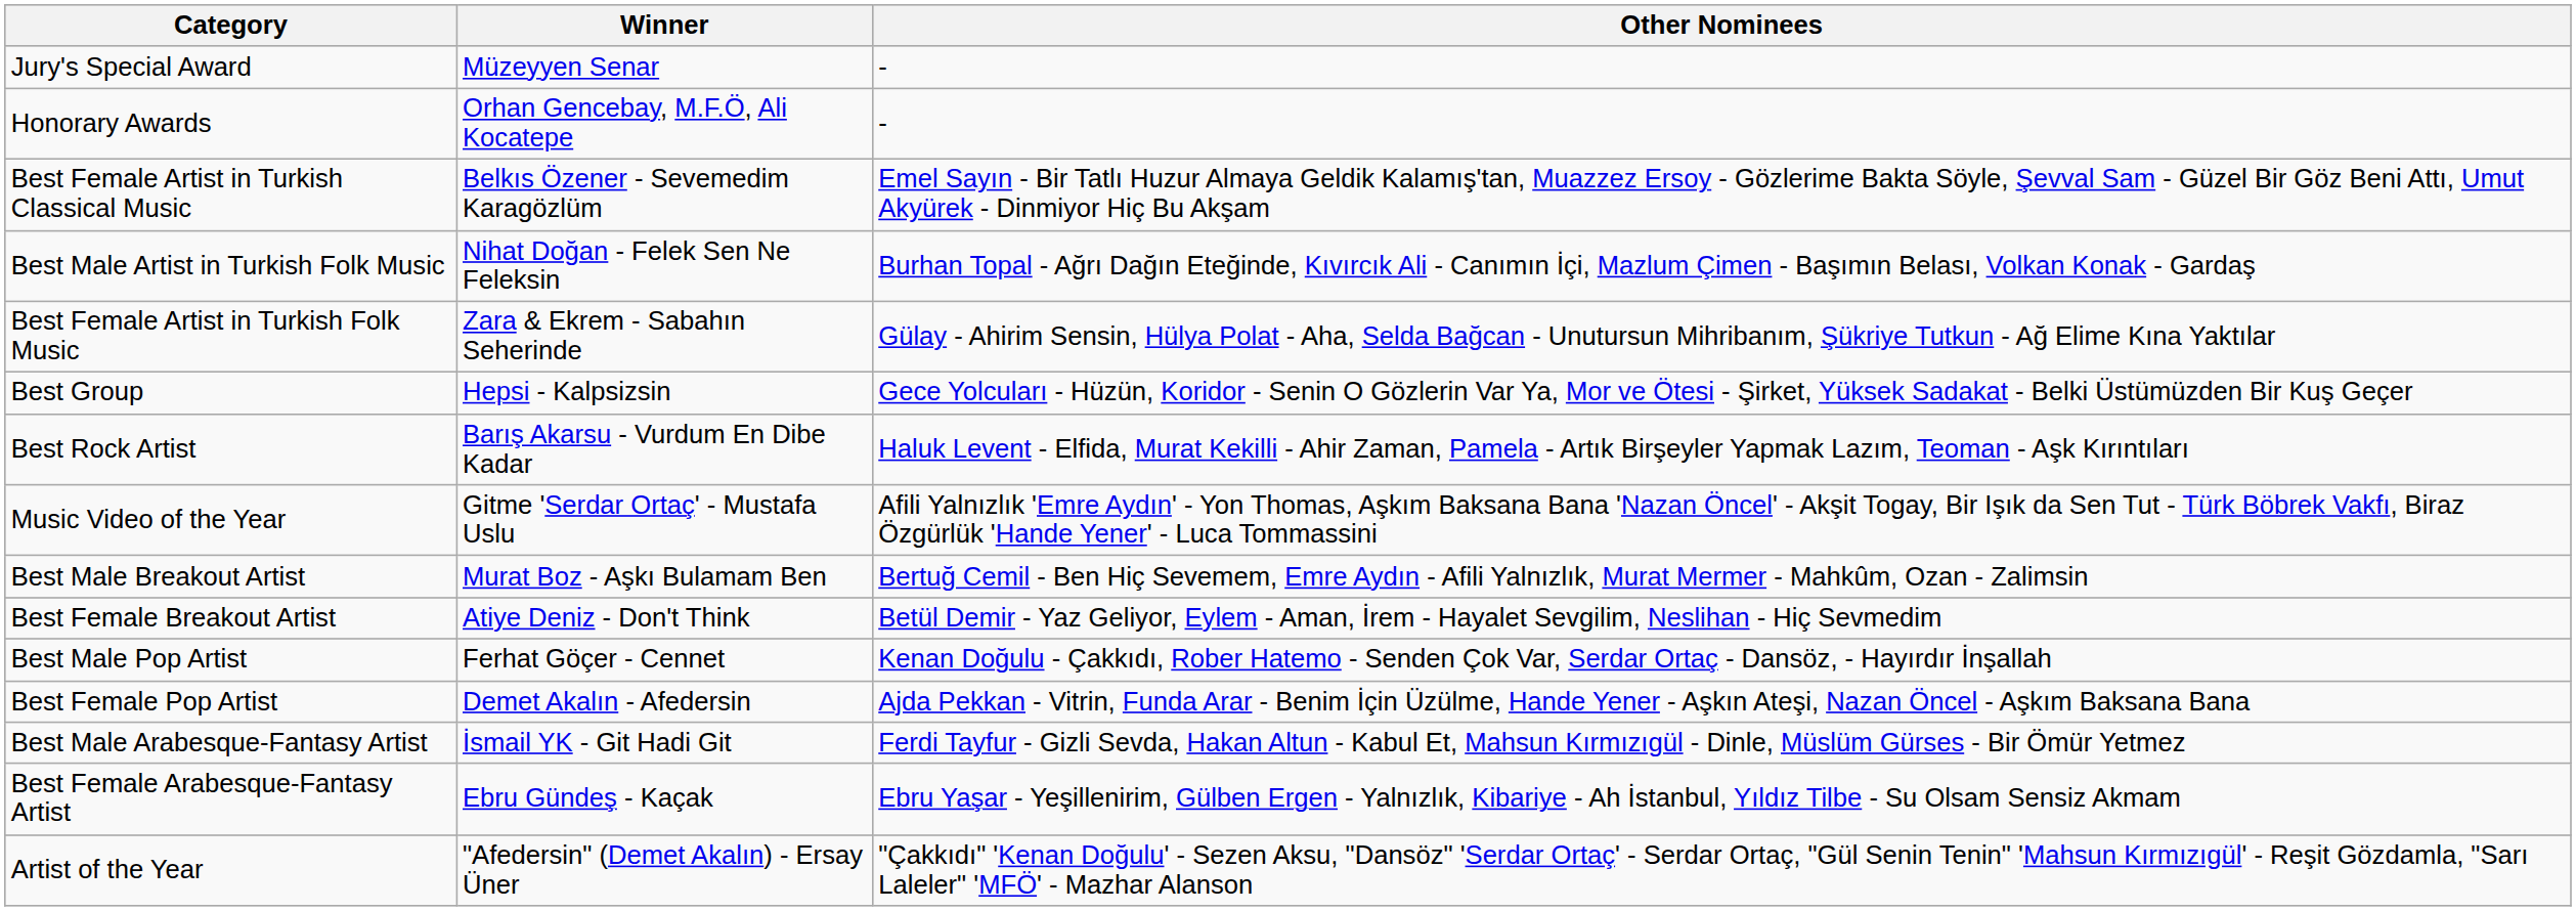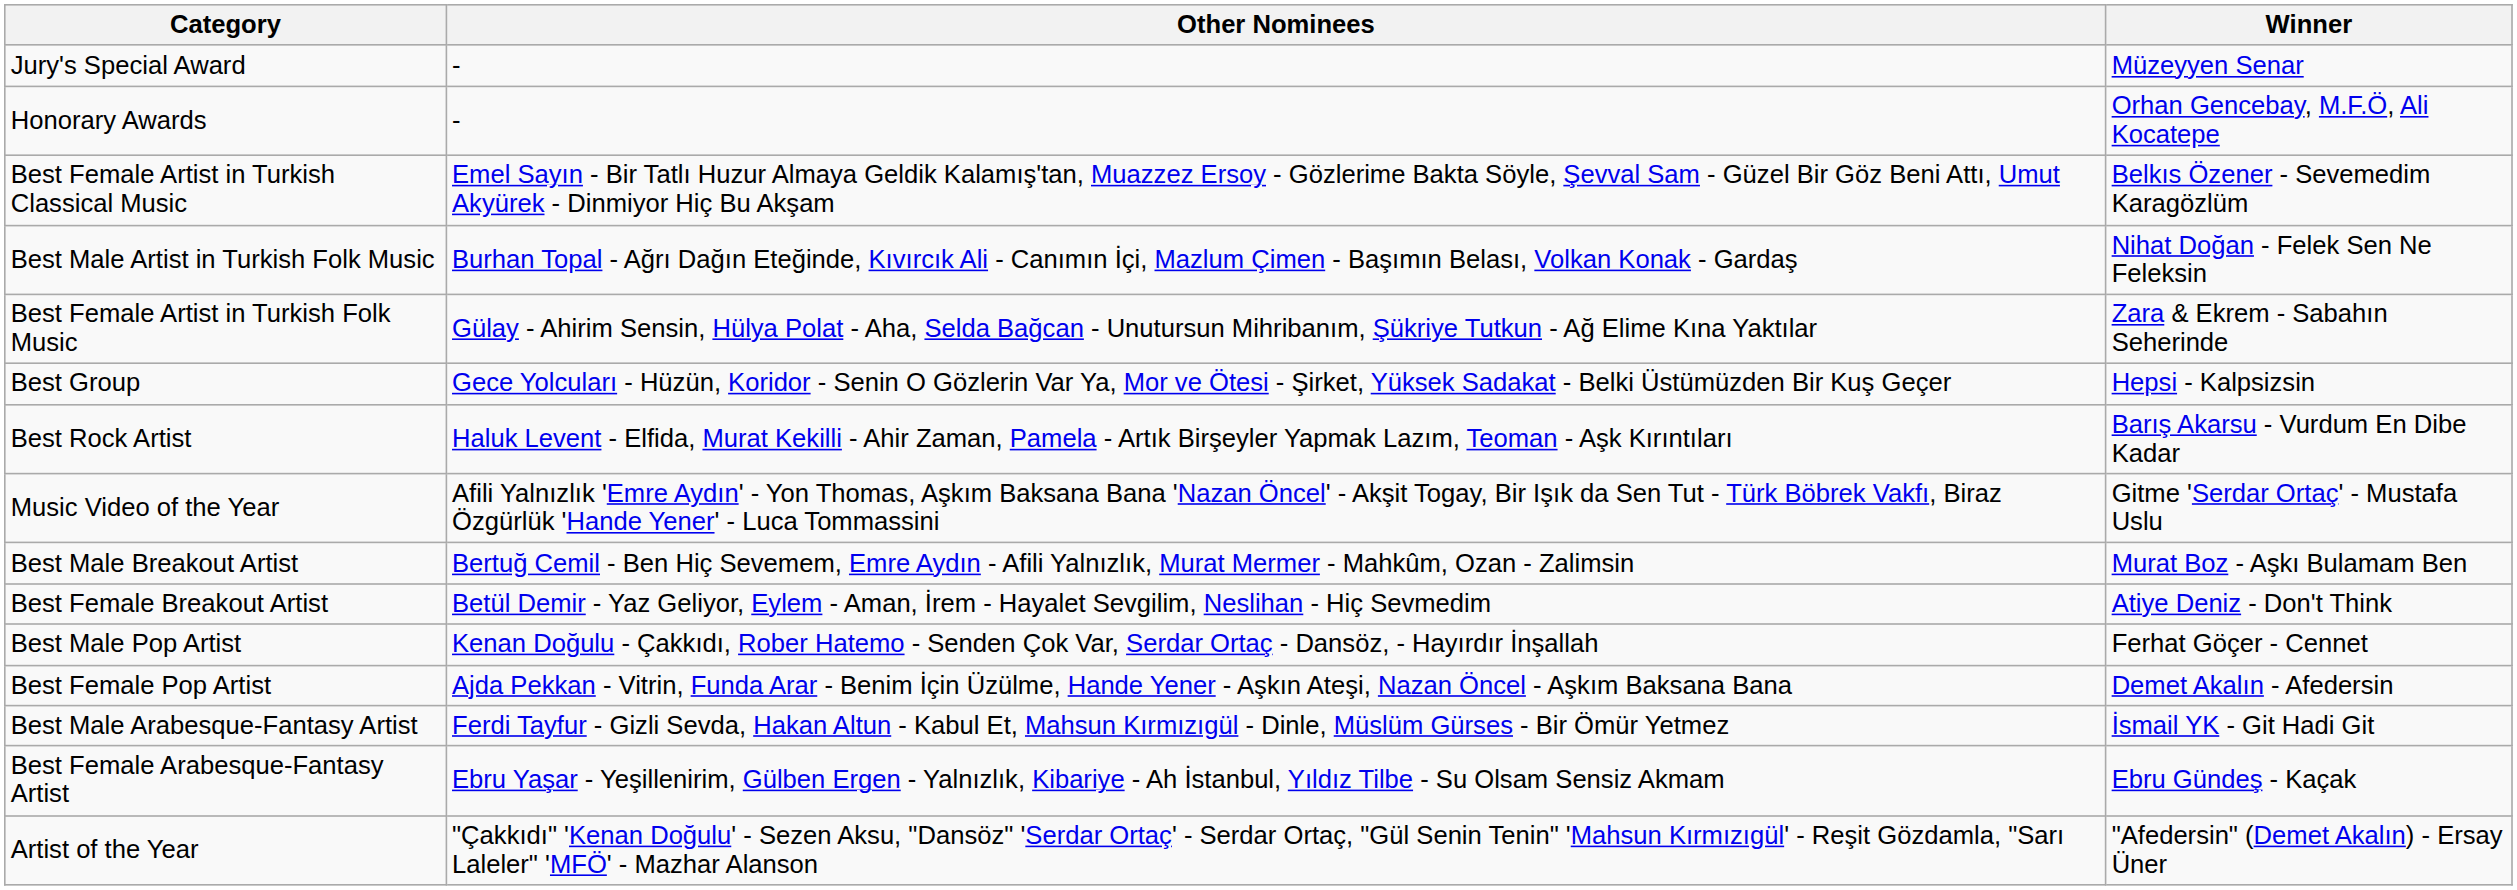 <table class="wikitable">
 <tr>
 <th>Category</th>
+<th>Other Nominees</th>
 <th>Winner</th>
-<th>Other Nominees</th>
 </tr>
 <tr>
 <td>Jury's Special Award</td>
+<td>-</td>
 <td><a href='#'>Müzeyyen Senar</a></td>
-<td>-</td>
 </tr>
 <tr>
 <td>Honorary Awards</td>
+<td>-</td>
 <td><a href='#'>Orhan Gencebay</a>, <a href='#'>M.F.Ö</a>, <a href='#'>Ali Kocatepe</a></td>
-<td>-</td>
 </tr>
 <tr>
 <td>Best Female Artist in Turkish Classical Music</td>
+<td><a href='#'>Emel Sayın</a> - Bir Tatlı Huzur Almaya Geldik Kalamış'tan, <a href='#'>Muazzez Ersoy</a> - Gözlerime Bakta Söyle, <a href='#'>Şevval Sam</a> - Güzel Bir Göz Beni Attı, <a href='#'>Umut Akyürek</a> - Dinmiyor Hiç Bu Akşam</td>
 <td><a href='#'>Belkıs Özener</a> - Sevemedim Karagözlüm</td>
-<td><a href='#'>Emel Sayın</a> - Bir Tatlı Huzur Almaya Geldik Kalamış'tan, <a href='#'>Muazzez Ersoy</a> - Gözlerime Bakta Söyle, <a href='#'>Şevval Sam</a> - Güzel Bir Göz Beni Attı, <a href='#'>Umut Akyürek</a> - Dinmiyor Hiç Bu Akşam</td>
 </tr>
 <tr>
 <td>Best Male Artist in Turkish Folk Music</td>
+<td><a href='#'>Burhan Topal</a> - Ağrı Dağın Eteğinde, <a href='#'>Kıvırcık Ali</a> - Canımın İçi, <a href='#'>Mazlum Çimen</a> - Başımın Belası, <a href='#'>Volkan Konak</a> - Gardaş</td>
 <td><a href='#'>Nihat Doğan</a> - Felek Sen Ne Feleksin</td>
-<td><a href='#'>Burhan Topal</a> - Ağrı Dağın Eteğinde, <a href='#'>Kıvırcık Ali</a> - Canımın İçi, <a href='#'>Mazlum Çimen</a> - Başımın Belası, <a href='#'>Volkan Konak</a> - Gardaş</td>
 </tr>
 <tr>
 <td>Best Female Artist in Turkish Folk Music</td>
+<td><a href='#'>Gülay</a> - Ahirim Sensin, <a href='#'>Hülya Polat</a> - Aha, <a href='#'>Selda Bağcan</a> - Unutursun Mihribanım, <a href='#'>Şükriye Tutkun</a> - Ağ Elime Kına Yaktılar</td>
 <td><a href='#'>Zara</a> & Ekrem - Sabahın Seherinde</td>
-<td><a href='#'>Gülay</a> - Ahirim Sensin, <a href='#'>Hülya Polat</a> - Aha, <a href='#'>Selda Bağcan</a> - Unutursun Mihribanım, <a href='#'>Şükriye Tutkun</a> - Ağ Elime Kına Yaktılar</td>
 </tr>
 <tr>
 <td>Best Group</td>
+<td><a href='#'>Gece Yolcuları</a> - Hüzün, <a href='#'>Koridor</a> - Senin O Gözlerin Var Ya, <a href='#'>Mor ve Ötesi</a> - Şirket, <a href='#'>Yüksek Sadakat</a> - Belki Üstümüzden Bir Kuş Geçer</td>
 <td><a href='#'>Hepsi</a> - Kalpsizsin</td>
-<td><a href='#'>Gece Yolcuları</a> - Hüzün, <a href='#'>Koridor</a> - Senin O Gözlerin Var Ya, <a href='#'>Mor ve Ötesi</a> - Şirket, <a href='#'>Yüksek Sadakat</a> - Belki Üstümüzden Bir Kuş Geçer</td>
 </tr>
 <tr>
 <td>Best Rock Artist</td>
+<td><a href='#'>Haluk Levent</a> - Elfida, <a href='#'>Murat Kekilli</a> - Ahir Zaman, <a href='#'>Pamela</a> - Artık Birşeyler Yapmak Lazım, <a href='#'>Teoman</a> - Aşk Kırıntıları</td>
 <td><a href='#'>Barış Akarsu</a> - Vurdum En Dibe Kadar</td>
-<td><a href='#'>Haluk Levent</a> - Elfida, <a href='#'>Murat Kekilli</a> - Ahir Zaman, <a href='#'>Pamela</a> - Artık Birşeyler Yapmak Lazım, <a href='#'>Teoman</a> - Aşk Kırıntıları</td>
 </tr>
 <tr>
 <td>Music Video of the Year</td>
+<td>Afili Yalnızlık '<a href='#'>Emre Aydın</a>' - Yon Thomas, Aşkım Baksana Bana '<a href='#'>Nazan Öncel</a>' - Akşit Togay, Bir Işık da Sen Tut - <a href='#'>Türk Böbrek Vakfı</a>, Biraz Özgürlük '<a href='#'>Hande Yener</a>' - Luca Tommassini</td>
 <td>Gitme '<a href='#'>Serdar Ortaç</a>' - Mustafa Uslu</td>
-<td>Afili Yalnızlık '<a href='#'>Emre Aydın</a>' - Yon Thomas, Aşkım Baksana Bana '<a href='#'>Nazan Öncel</a>' - Akşit Togay, Bir Işık da Sen Tut - <a href='#'>Türk Böbrek Vakfı</a>, Biraz Özgürlük '<a href='#'>Hande Yener</a>' - Luca Tommassini</td>
 </tr>
 <tr>
 <td>Best Male Breakout Artist</td>
+<td><a href='#'>Bertuğ Cemil</a> - Ben Hiç Sevemem, <a href='#'>Emre Aydın</a> - Afili Yalnızlık, <a href='#'>Murat Mermer</a> - Mahkûm, Ozan - Zalimsin</td>
 <td><a href='#'>Murat Boz</a> - Aşkı Bulamam Ben</td>
-<td><a href='#'>Bertuğ Cemil</a> - Ben Hiç Sevemem, <a href='#'>Emre Aydın</a> - Afili Yalnızlık, <a href='#'>Murat Mermer</a> - Mahkûm, Ozan - Zalimsin</td>
 </tr>
 <tr>
 <td>Best Female Breakout  Artist</td>
+<td><a href='#'>Betül Demir</a> - Yaz Geliyor, <a href='#'>Eylem</a> - Aman, İrem - Hayalet Sevgilim, <a href='#'>Neslihan</a> - Hiç Sevmedim</td>
 <td><a href='#'>Atiye Deniz</a> - Don't Think</td>
-<td><a href='#'>Betül Demir</a> - Yaz Geliyor, <a href='#'>Eylem</a> - Aman, İrem - Hayalet Sevgilim, <a href='#'>Neslihan</a> - Hiç Sevmedim</td>
 </tr>
 <tr>
 <td>Best Male Pop Artist</td>
+<td><a href='#'>Kenan Doğulu</a> - Çakkıdı, <a href='#'>Rober Hatemo</a> - Senden Çok Var, <a href='#'>Serdar Ortaç</a> - Dansöz,  - Hayırdır İnşallah</td>
 <td>Ferhat Göçer - Cennet</td>
-<td><a href='#'>Kenan Doğulu</a> - Çakkıdı, <a href='#'>Rober Hatemo</a> - Senden Çok Var, <a href='#'>Serdar Ortaç</a> - Dansöz,  - Hayırdır İnşallah</td>
 </tr>
 <tr>
 <td>Best Female Pop Artist</td>
+<td><a href='#'>Ajda Pekkan</a> - Vitrin, <a href='#'>Funda Arar</a> - Benim İçin Üzülme, <a href='#'>Hande Yener</a> - Aşkın Ateşi, <a href='#'>Nazan Öncel</a> - Aşkım Baksana Bana</td>
 <td><a href='#'>Demet Akalın</a> - Afedersin</td>
-<td><a href='#'>Ajda Pekkan</a> - Vitrin, <a href='#'>Funda Arar</a> - Benim İçin Üzülme, <a href='#'>Hande Yener</a> - Aşkın Ateşi, <a href='#'>Nazan Öncel</a> - Aşkım Baksana Bana</td>
 </tr>
 <tr>
 <td>Best Male Arabesque-Fantasy Artist</td>
+<td><a href='#'>Ferdi Tayfur</a> - Gizli Sevda, <a href='#'>Hakan Altun</a> - Kabul Et, <a href='#'>Mahsun Kırmızıgül</a> - Dinle, <a href='#'>Müslüm Gürses</a> - Bir Ömür Yetmez</td>
 <td><a href='#'>İsmail YK</a> - Git Hadi Git</td>
-<td><a href='#'>Ferdi Tayfur</a> - Gizli Sevda, <a href='#'>Hakan Altun</a> - Kabul Et, <a href='#'>Mahsun Kırmızıgül</a> - Dinle, <a href='#'>Müslüm Gürses</a> - Bir Ömür Yetmez</td>
 </tr>
 <tr>
 <td>Best Female Arabesque-Fantasy Artist</td>
+<td><a href='#'>Ebru Yaşar</a> - Yeşillenirim, <a href='#'>Gülben Ergen</a> - Yalnızlık, <a href='#'>Kibariye</a> - Ah İstanbul, <a href='#'>Yıldız Tilbe</a> - Su Olsam Sensiz Akmam</td>
 <td><a href='#'>Ebru Gündeş</a> - Kaçak</td>
-<td><a href='#'>Ebru Yaşar</a> - Yeşillenirim, <a href='#'>Gülben Ergen</a> - Yalnızlık, <a href='#'>Kibariye</a> - Ah İstanbul, <a href='#'>Yıldız Tilbe</a> - Su Olsam Sensiz Akmam</td>
 </tr>
 <tr>
 <td>Artist of the Year</td>
+<td>"Çakkıdı" '<a href='#'>Kenan Doğulu</a>' - Sezen Aksu, "Dansöz" '<a href='#'>Serdar Ortaç</a>' - Serdar Ortaç, "Gül Senin Tenin" '<a href='#'>Mahsun Kırmızıgül</a>' - Reşit Gözdamla, "Sarı Laleler" '<a href='#'>MFÖ</a>' - Mazhar Alanson</td>
 <td>"Afedersin" (<a href='#'>Demet Akalın</a>) -  Ersay Üner</td>
-<td>"Çakkıdı" '<a href='#'>Kenan Doğulu</a>' - Sezen Aksu, "Dansöz" '<a href='#'>Serdar Ortaç</a>' - Serdar Ortaç, "Gül Senin Tenin" '<a href='#'>Mahsun Kırmızıgül</a>' - Reşit Gözdamla, "Sarı Laleler" '<a href='#'>MFÖ</a>' - Mazhar Alanson</td>
 </tr>
 </table>
